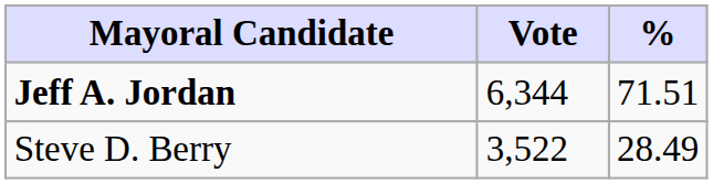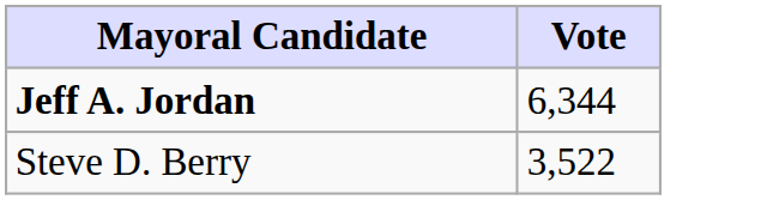 <table class="wikitable">
 <tr>
 <th style="background:#ddf; width:200px;">Mayoral Candidate</th>
 <th style="background:#ddf; width:50px;">Vote</th>
-<th style="background:#ddf; width:30px;">%</th>
 </tr>
 <tr>
 <td><strong>Jeff A. Jordan</strong></td>
 <td>6,344</td>
-<td>71.51</td>
 </tr>
 <tr>
 <td>Steve D. Berry</td>
 <td>3,522</td>
-<td>28.49</td>
 </tr>
 </table>
